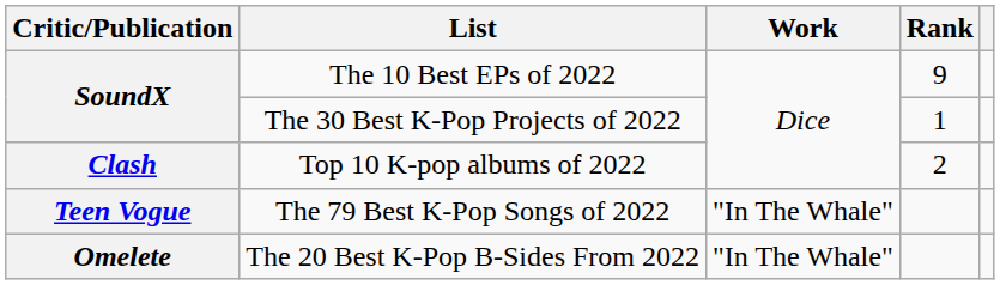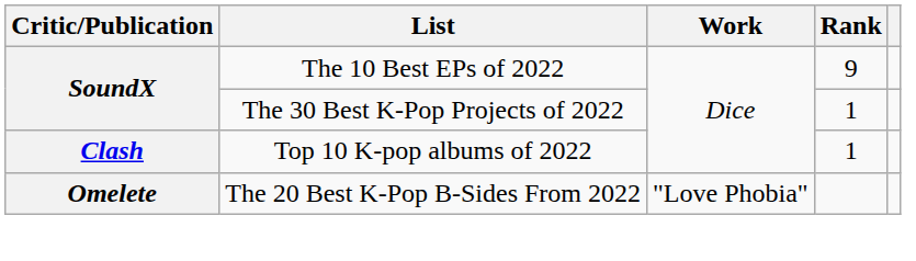 <table class="sortable wikitable plainrowheaders" style="text-align:center">
 <tr>
 <th scope="col">Critic/Publication</th>
 <th scope="col">List</th>
 <th scope="col">Work</th>
 <th scope="col">Rank</th>
 <th scope="col" class=unsortable></th>
 </tr>
 <tr>
 <th scope="row" rowspan="2"><em>SoundX</em></th>
 <td>The 10 Best EPs of 2022</td>
 <td rowspan="3"><em>Dice</em></td>
 <td>9</td>
 <td></td>
 </tr>
 <tr>
 <td>The 30 Best K-Pop Projects of 2022</td>
 <td>1</td>
 <td></td>
 </tr>
 <tr>
 <th scope="row"><em><a href='#'>Clash</a></em></th>
 <td>Top 10 K-pop albums of 2022</td>
-<td>2</td>
-<td></td>
-</tr>
-<tr>
-<th scope="row"><em><a href='#'>Teen Vogue</a></em></th>
-<td>The 79 Best K-Pop Songs of 2022</td>
-<td>"In The Whale"</td>
-<td></td>
+<td>1</td>
 <td></td>
 </tr>
 <tr>
 <th scope="row"><em>Omelete</em></th>
 <td>The 20 Best K-Pop B-Sides From 2022</td>
-<td>"In The Whale"</td>
+<td>"Love Phobia"</td>
 <td></td>
 <td></td>
 </tr>
 </table>
